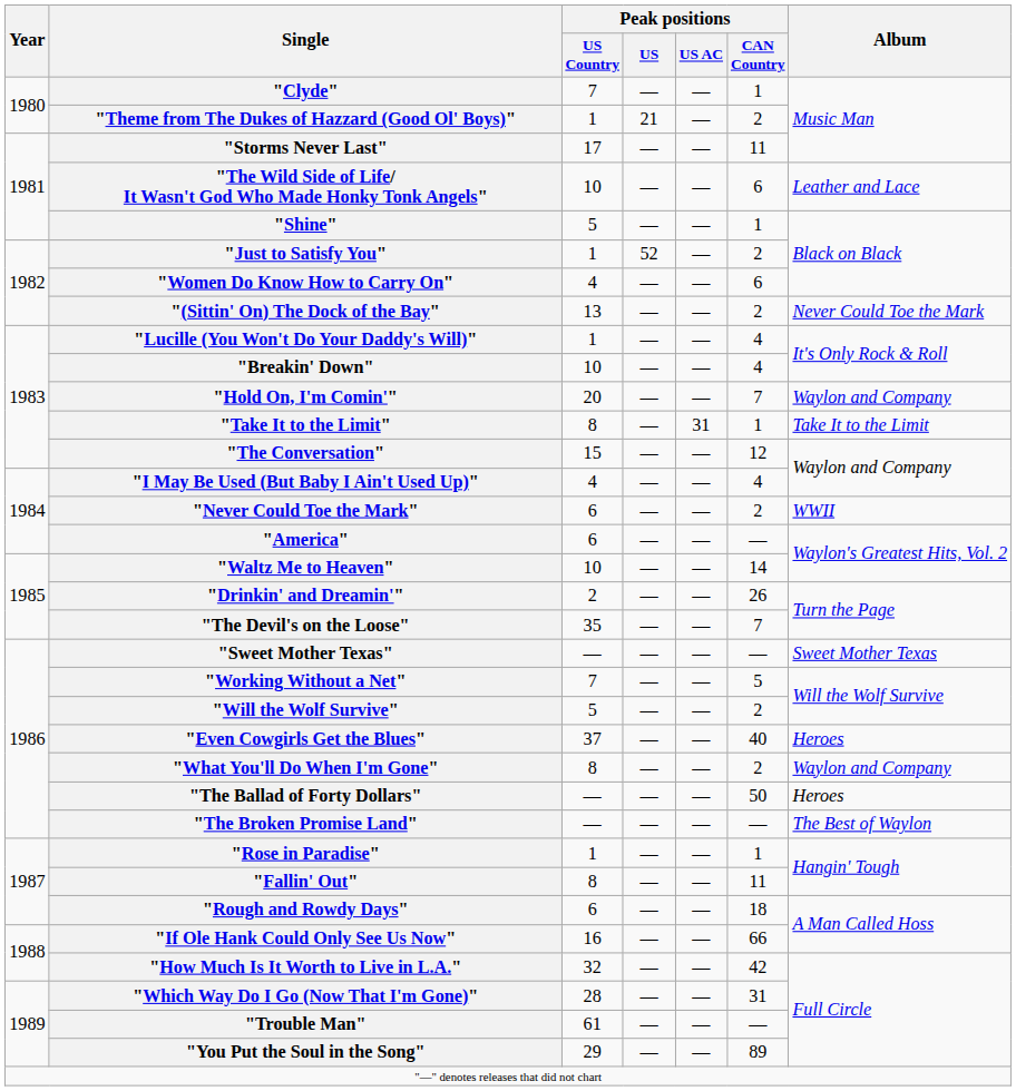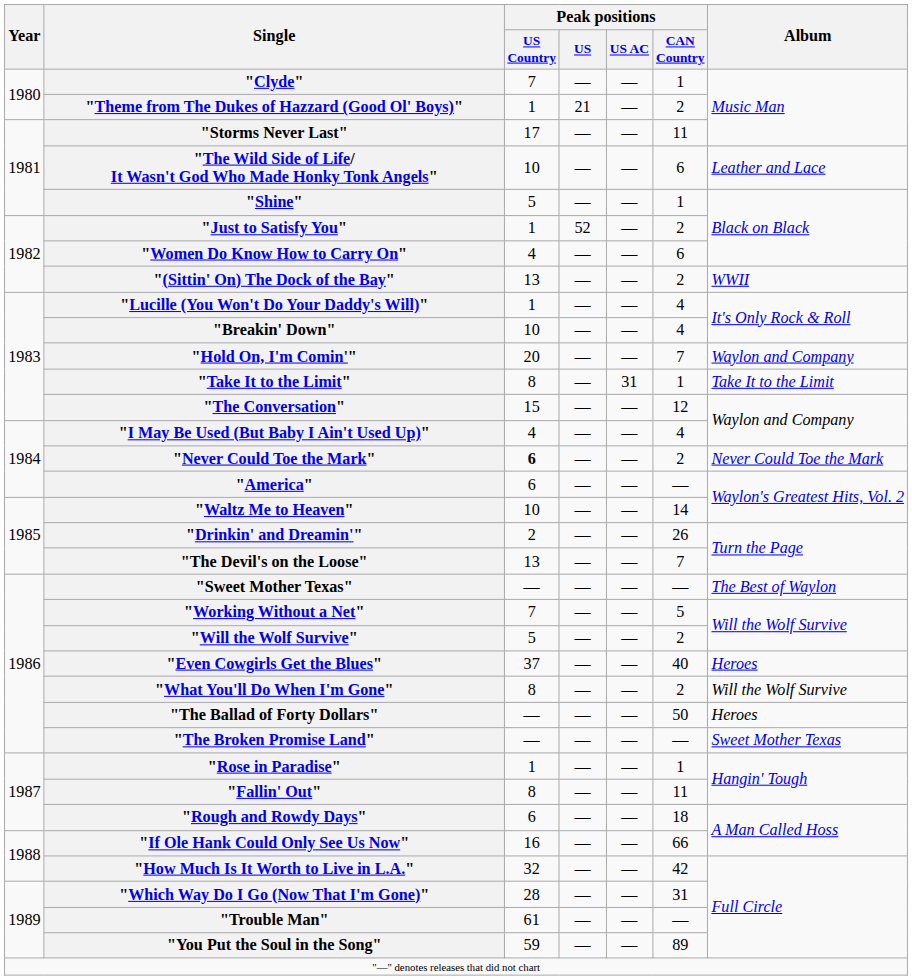 <table class="wikitable plainrowheaders" style="text-align:center;">
 <tr>
 <th rowspan="2">Year</th>
 <th rowspan="2" style="width:28em;">Single</th>
 <th colspan="4">Peak positions</th>
 <th rowspan="2">Album</th>
 </tr>
 <tr style="font-size:smaller;">
 <th width="40"><a href='#'>US Country</a><br></th>
 <th width="40"><a href='#'>US</a><br></th>
 <th width="40"><a href='#'>US AC</a><br></th>
 <th width="40"><a href='#'>CAN Country</a><br></th>
 </tr>
 <tr>
 <td rowspan="2">1980</td>
 <th scope="row">"<a href='#'>Clyde</a>"</th>
 <td>7</td>
 <td>—</td>
 <td>—</td>
 <td>1</td>
 <td rowspan="3" align="left"><em><a href='#'>Music Man</a></em></td>
 </tr>
 <tr>
 <th scope="row">"<a href='#'>Theme from The Dukes of Hazzard (Good Ol' Boys)</a>"</th>
 <td>1</td>
 <td>21</td>
 <td>—</td>
 <td>2</td>
 </tr>
 <tr>
 <td rowspan="3">1981</td>
 <th scope="row">"Storms Never Last" </th>
 <td>17</td>
 <td>—</td>
 <td>—</td>
 <td>11</td>
 </tr>
 <tr>
 <th scope="row">"<a href='#'>The Wild Side of Life</a>/<br><a href='#'>It Wasn't God Who Made Honky Tonk Angels</a>" </th>
 <td>10</td>
 <td>—</td>
 <td>—</td>
 <td>6</td>
 <td align="left"><em><a href='#'>Leather and Lace</a></em></td>
 </tr>
 <tr>
 <th scope="row">"<a href='#'>Shine</a>"</th>
 <td>5</td>
 <td>—</td>
 <td>—</td>
 <td>1</td>
 <td rowspan="3" align="left"><em><a href='#'>Black on Black</a></em></td>
 </tr>
 <tr>
 <td rowspan="3">1982</td>
 <th scope="row">"<a href='#'>Just to Satisfy You</a>" </th>
 <td>1</td>
 <td>52</td>
 <td>—</td>
 <td>2</td>
 </tr>
 <tr>
 <th scope="row">"<a href='#'>Women Do Know How to Carry On</a>"</th>
 <td>4</td>
 <td>—</td>
 <td>—</td>
 <td>6</td>
 </tr>
 <tr>
 <th scope="row">"<a href='#'>(Sittin' On) The Dock of the Bay</a>" </th>
 <td>13</td>
 <td>—</td>
 <td>—</td>
 <td>2</td>
-<td align="left"><em><a href='#'>Never Could Toe the Mark</a></em></td>
+<td align="left"><em><a href='#'>WWII</a></em></td>
 </tr>
 <tr>
 <td rowspan="5">1983</td>
 <th scope="row">"<a href='#'>Lucille (You Won't Do Your Daddy's Will)</a>"</th>
 <td>1</td>
 <td>—</td>
 <td>—</td>
 <td>4</td>
 <td rowspan="2" align="left"><em><a href='#'>It's Only Rock & Roll</a></em></td>
 </tr>
 <tr>
 <th scope="row">"Breakin' Down"</th>
 <td>10</td>
 <td>—</td>
 <td>—</td>
 <td>4</td>
 </tr>
 <tr>
 <th scope="row">"<a href='#'>Hold On, I'm Comin'</a>" </th>
 <td>20</td>
 <td>—</td>
 <td>—</td>
 <td>7</td>
 <td align="left"><em><a href='#'>Waylon and Company</a></em></td>
 </tr>
 <tr>
 <th scope="row">"<a href='#'>Take It to the Limit</a>" </th>
 <td>8</td>
 <td>—</td>
 <td>31</td>
 <td>1</td>
 <td align="left"><em><a href='#'>Take It to the Limit</a></em></td>
 </tr>
 <tr>
 <th scope="row">"<a href='#'>The Conversation</a>" </th>
 <td>15</td>
 <td>—</td>
 <td>—</td>
 <td>12</td>
 <td rowspan="2" align="left"><em>Waylon and Company</em></td>
 </tr>
 <tr>
 <td rowspan="3">1984</td>
 <th scope="row">"<a href='#'>I May Be Used (But Baby I Ain't Used Up)</a>"</th>
 <td>4</td>
 <td>—</td>
 <td>—</td>
 <td>4</td>
 </tr>
 <tr>
 <th scope="row">"<a href='#'>Never Could Toe the Mark</a>"</th>
-<td>6</td>
+<td><strong>6</strong></td>
 <td>—</td>
 <td>—</td>
 <td>2</td>
-<td align="left"><em><a href='#'>WWII</a></em></td>
+<td align="left"><em><a href='#'>Never Could Toe the Mark</a></em></td>
 </tr>
 <tr>
 <th scope="row">"<a href='#'>America</a>"</th>
 <td>6</td>
 <td>—</td>
 <td>—</td>
 <td>—</td>
 <td rowspan="2" align="left"><em><a href='#'>Waylon's Greatest Hits, Vol. 2</a></em></td>
 </tr>
 <tr>
 <td rowspan="3">1985</td>
 <th scope="row">"<a href='#'>Waltz Me to Heaven</a>"</th>
 <td>10</td>
 <td>—</td>
 <td>—</td>
 <td>14</td>
 </tr>
 <tr>
 <th scope="row">"<a href='#'>Drinkin' and Dreamin'</a>"</th>
 <td>2</td>
 <td>—</td>
 <td>—</td>
 <td>26</td>
 <td rowspan="2" align="left"><em><a href='#'>Turn the Page</a></em></td>
 </tr>
 <tr>
 <th scope="row">"The Devil's on the Loose"</th>
-<td>35</td>
+<td>13</td>
 <td>—</td>
 <td>—</td>
 <td>7</td>
 </tr>
 <tr>
 <td rowspan="7">1986</td>
 <th scope="row">"Sweet Mother Texas"</th>
 <td>—</td>
 <td>—</td>
 <td>—</td>
 <td>—</td>
-<td align="left"><em><a href='#'>Sweet Mother Texas</a></em></td>
+<td align="left"><em><a href='#'>The Best of Waylon</a></em></td>
 </tr>
 <tr>
 <th scope="row">"<a href='#'>Working Without a Net</a>"</th>
 <td>7</td>
 <td>—</td>
 <td>—</td>
 <td>5</td>
 <td rowspan="2" align="left"><em><a href='#'>Will the Wolf Survive</a></em></td>
 </tr>
 <tr>
 <th scope="row">"<a href='#'>Will the Wolf Survive</a>"</th>
 <td>5</td>
 <td>—</td>
 <td>—</td>
 <td>2</td>
 </tr>
 <tr>
 <th scope="row">"<a href='#'>Even Cowgirls Get the Blues</a>" </th>
 <td>37</td>
 <td>—</td>
 <td>—</td>
 <td>40</td>
 <td align="left"><em><a href='#'>Heroes</a></em></td>
 </tr>
 <tr>
 <th scope="row">"<a href='#'>What You'll Do When I'm Gone</a>"</th>
 <td>8</td>
 <td>—</td>
 <td>—</td>
 <td>2</td>
-<td align="left"><em><a href='#'>Waylon and Company</a></em></td>
+<td align="left"><em>Will the Wolf Survive</em></td>
 </tr>
 <tr>
 <th scope="row">"The Ballad of Forty Dollars" </th>
 <td>—</td>
 <td>—</td>
 <td>—</td>
 <td>50</td>
 <td align="left"><em>Heroes</em></td>
 </tr>
 <tr>
 <th scope="row">"<a href='#'>The Broken Promise Land</a>"</th>
 <td>—</td>
 <td>—</td>
 <td>—</td>
 <td>—</td>
-<td align="left"><em><a href='#'>The Best of Waylon</a></em></td>
+<td align="left"><em><a href='#'>Sweet Mother Texas</a></em></td>
 </tr>
 <tr>
 <td rowspan="3">1987</td>
 <th scope="row">"<a href='#'>Rose in Paradise</a>"</th>
 <td>1</td>
 <td>—</td>
 <td>—</td>
 <td>1</td>
 <td rowspan="2" align="left"><em><a href='#'>Hangin' Tough</a></em></td>
 </tr>
 <tr>
 <th scope="row">"<a href='#'>Fallin' Out</a>"</th>
 <td>8</td>
 <td>—</td>
 <td>—</td>
 <td>11</td>
 </tr>
 <tr>
 <th scope="row">"<a href='#'>Rough and Rowdy Days</a>"</th>
 <td>6</td>
 <td>—</td>
 <td>—</td>
 <td>18</td>
 <td rowspan="2" align="left"><em><a href='#'>A Man Called Hoss</a></em></td>
 </tr>
 <tr>
 <td rowspan="2">1988</td>
 <th scope="row">"<a href='#'>If Ole Hank Could Only See Us Now</a>"</th>
 <td>16</td>
 <td>—</td>
 <td>—</td>
 <td>66</td>
 </tr>
 <tr>
 <th scope="row">"<a href='#'>How Much Is It Worth to Live in L.A.</a>"</th>
 <td>32</td>
 <td>—</td>
 <td>—</td>
 <td>42</td>
 <td rowspan="4" align="left"><em><a href='#'>Full Circle</a></em></td>
 </tr>
 <tr>
 <td rowspan="3">1989</td>
 <th scope="row">"<a href='#'>Which Way Do I Go (Now That I'm Gone)</a>"</th>
 <td>28</td>
 <td>—</td>
 <td>—</td>
 <td>31</td>
 </tr>
 <tr>
 <th scope="row">"Trouble Man"</th>
 <td>61</td>
 <td>—</td>
 <td>—</td>
 <td>—</td>
 </tr>
 <tr>
 <th scope="row">"You Put the Soul in the Song"</th>
-<td>29</td>
+<td>59</td>
 <td>—</td>
 <td>—</td>
 <td>89</td>
 </tr>
 <tr>
 <td colspan="7" style="font-size:8pt">"—" denotes releases that did not chart</td>
 </tr>
 </table>
